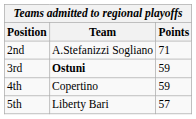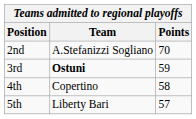 <table class="wikitable">
 <tr>
 <th colspan="3"><em>Teams admitted to regional playoffs</em></th>
 </tr>
 <tr>
 <th>Position</th>
 <th>Team</th>
 <th>Points</th>
 </tr>
 <tr>
 <td>2nd</td>
 <td>A.Stefanizzi Sogliano</td>
-<td>71</td>
+<td>70</td>
 </tr>
 <tr>
 <td>3rd</td>
 <td><strong>Ostuni</strong></td>
 <td>59</td>
 </tr>
 <tr>
 <td>4th</td>
 <td>Copertino</td>
-<td>59</td>
+<td>58</td>
 </tr>
 <tr>
 <td>5th</td>
 <td>Liberty Bari</td>
 <td>57</td>
 </tr>
 </table>
